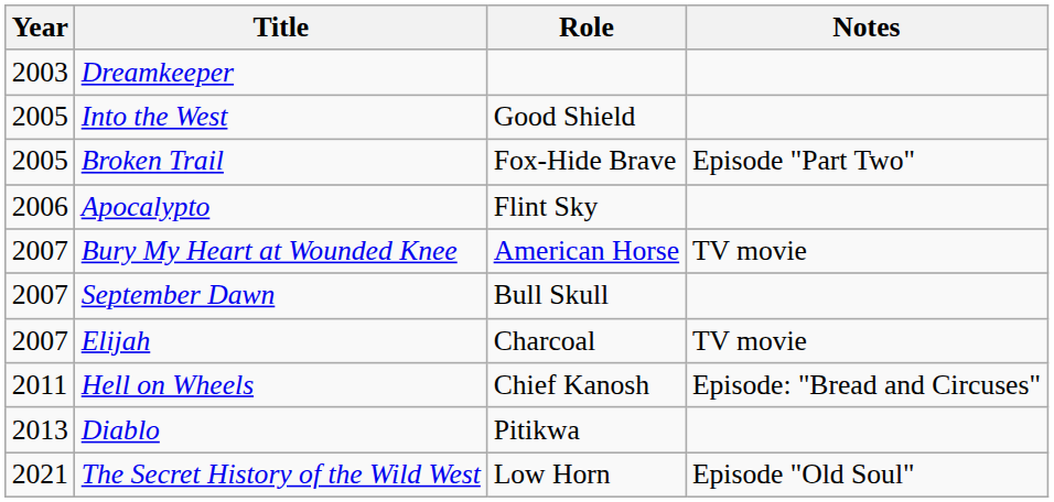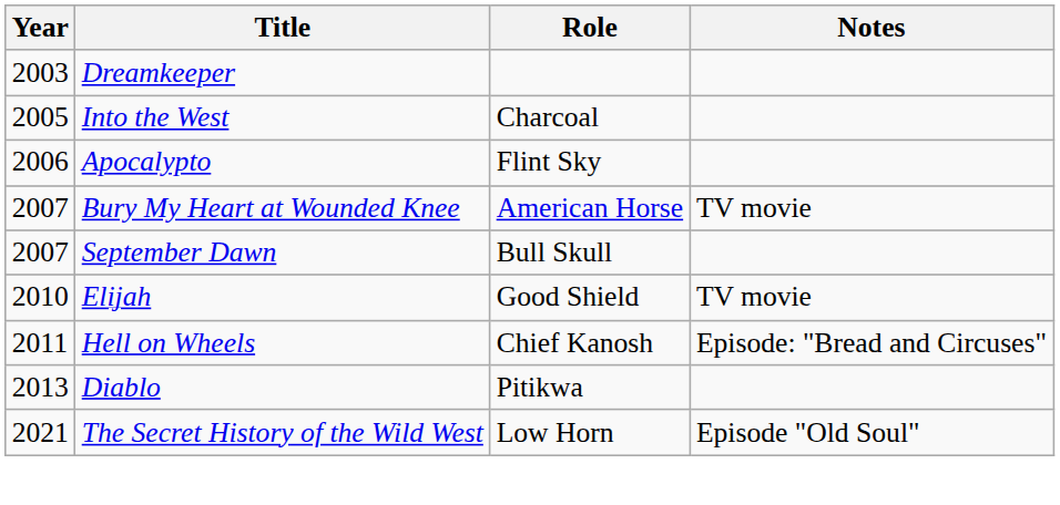 <table class="wikitable sortable">
 <tr>
 <th>Year</th>
 <th>Title</th>
 <th>Role</th>
 <th class="unsortable">Notes</th>
 </tr>
 <tr>
 <td>2003</td>
 <td><em><a href='#'>Dreamkeeper</a></em></td>
 <td></td>
 <td></td>
 </tr>
 <tr>
 <td>2005</td>
 <td><em><a href='#'>Into the West</a></em></td>
-<td>Good Shield</td>
+<td>Charcoal</td>
 <td></td>
-</tr>
-<tr>
-<td>2005</td>
-<td><em><a href='#'>Broken Trail</a></em></td>
-<td>Fox-Hide Brave</td>
-<td>Episode "Part Two"</td>
 </tr>
 <tr>
 <td>2006</td>
 <td><em><a href='#'>Apocalypto</a></em></td>
 <td>Flint Sky</td>
 <td></td>
 </tr>
 <tr>
 <td>2007</td>
 <td><em><a href='#'>Bury My Heart at Wounded Knee</a></em></td>
 <td><a href='#'>American Horse</a></td>
 <td>TV movie</td>
 </tr>
 <tr>
 <td>2007</td>
 <td><em><a href='#'>September Dawn</a></em></td>
 <td>Bull Skull</td>
 <td></td>
 </tr>
 <tr>
-<td>2007</td>
+<td>2010</td>
 <td><em><a href='#'>Elijah</a></em></td>
-<td>Charcoal</td>
+<td>Good Shield</td>
 <td>TV movie</td>
 </tr>
 <tr>
 <td>2011</td>
 <td><em><a href='#'>Hell on Wheels</a></em></td>
 <td>Chief Kanosh</td>
 <td>Episode: "Bread and Circuses"</td>
 </tr>
 <tr>
 <td>2013</td>
 <td><em><a href='#'>Diablo</a></em></td>
 <td>Pitikwa</td>
 <td></td>
 </tr>
 <tr>
 <td>2021</td>
 <td><em><a href='#'>The Secret History of the Wild West</a></em></td>
 <td>Low Horn</td>
 <td>Episode "Old Soul"</td>
 </tr>
 </table>
